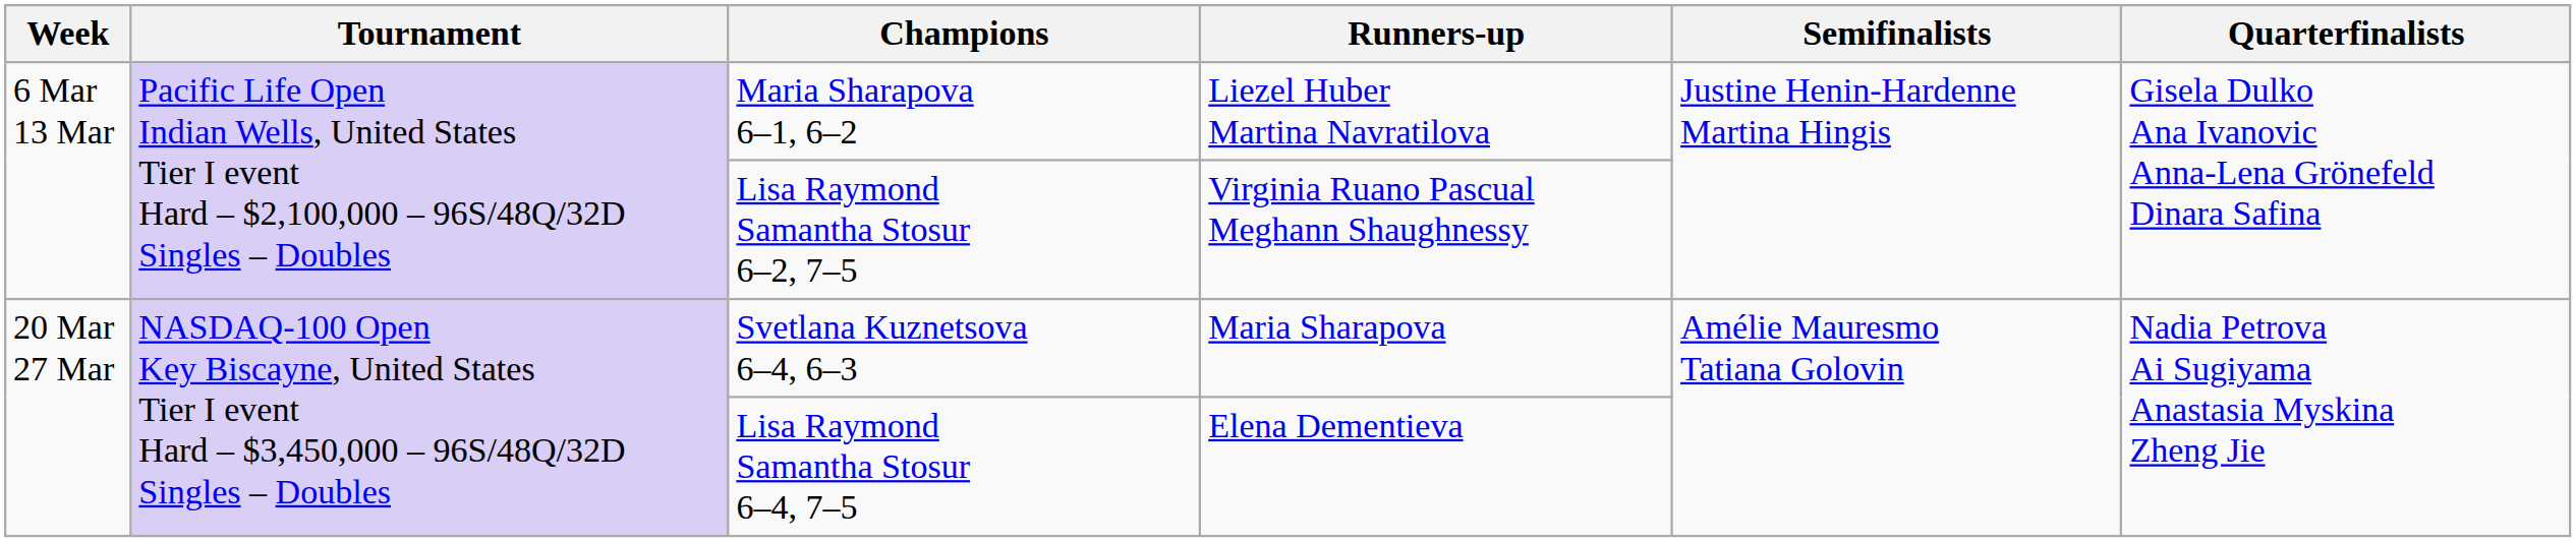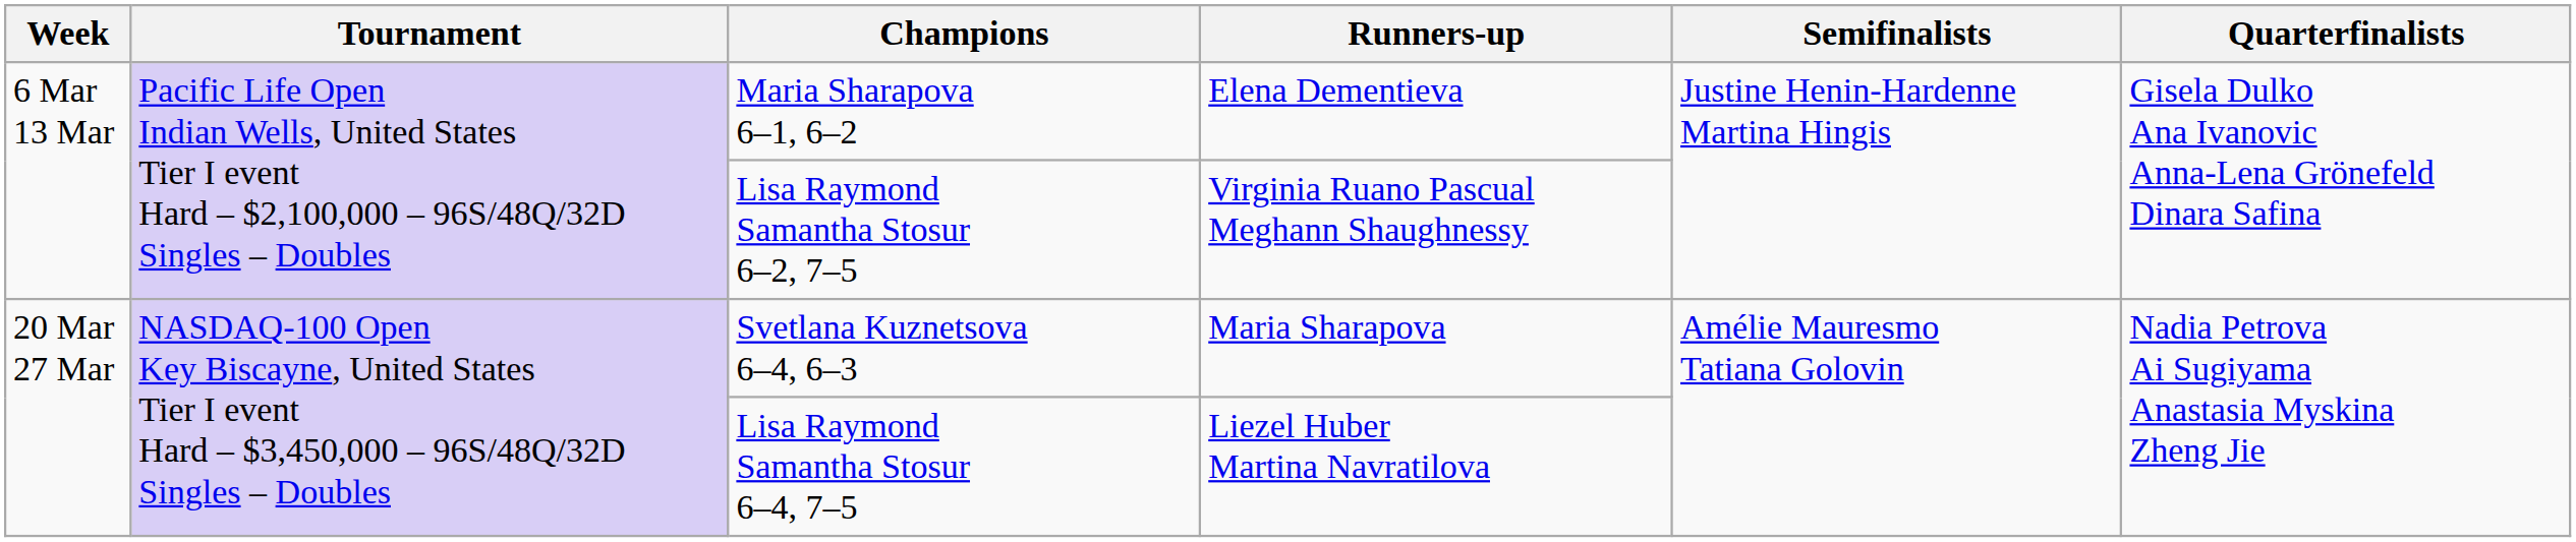 <table class=wikitable style=font-size:95%>
 <tr>
 <th style="width:48px;">Week</th>
 <th style="width:255px;">Tournament</th>
 <th style="width:200px;">Champions</th>
 <th style="width:200px;">Runners-up</th>
 <th style="width:190px;">Semifinalists</th>
 <th style="width:190px;">Quarterfinalists</th>
 </tr>
 <tr valign="top">
 <td rowspan=2>6 Mar<br>13 Mar</td>
 <td rowspan=2 bgcolor="#d8cef6"><a href='#'>Pacific Life Open</a><br> <a href='#'>Indian Wells</a>, United States <br>Tier I event <br> Hard – $2,100,000 – 96S/48Q/32D<br><a href='#'>Singles</a> – <a href='#'>Doubles</a></td>
 <td> <a href='#'>Maria Sharapova</a><br>6–1, 6–2</td>
-<td> <a href='#'>Liezel Huber</a> <br>  <a href='#'>Martina Navratilova</a></td>
+<td> <a href='#'>Elena Dementieva</a></td>
 <td rowspan=2> <a href='#'>Justine Henin-Hardenne</a><br> <a href='#'>Martina Hingis</a></td>
 <td rowspan=2> <a href='#'>Gisela Dulko</a><br> <a href='#'>Ana Ivanovic</a><br> <a href='#'>Anna-Lena Grönefeld</a><br> <a href='#'>Dinara Safina</a></td>
 </tr>
 <tr valign="top">
 <td> <a href='#'>Lisa Raymond</a> <br>  <a href='#'>Samantha Stosur</a><br> 6–2, 7–5</td>
 <td> <a href='#'>Virginia Ruano Pascual</a> <br>  <a href='#'>Meghann Shaughnessy</a></td>
 </tr>
 <tr valign="top">
 <td rowspan=2>20 Mar<br>27 Mar</td>
 <td rowspan=2 bgcolor="#d8cef6"><a href='#'>NASDAQ-100 Open</a><br> <a href='#'>Key Biscayne</a>, United States <br>Tier I event <br> Hard – $3,450,000 – 96S/48Q/32D<br><a href='#'>Singles</a> – <a href='#'>Doubles</a></td>
 <td> <a href='#'>Svetlana Kuznetsova</a><br>6–4, 6–3</td>
 <td> <a href='#'>Maria Sharapova</a></td>
 <td rowspan=2> <a href='#'>Amélie Mauresmo</a><br> <a href='#'>Tatiana Golovin</a></td>
 <td rowspan=2> <a href='#'>Nadia Petrova</a><br> <a href='#'>Ai Sugiyama</a><br> <a href='#'>Anastasia Myskina</a><br> <a href='#'>Zheng Jie</a></td>
 </tr>
 <tr valign="top">
 <td> <a href='#'>Lisa Raymond</a> <br>  <a href='#'>Samantha Stosur</a><br> 6–4, 7–5</td>
-<td> <a href='#'>Elena Dementieva</a></td>
+<td> <a href='#'>Liezel Huber</a> <br>  <a href='#'>Martina Navratilova</a></td>
 </tr>
 </table>
